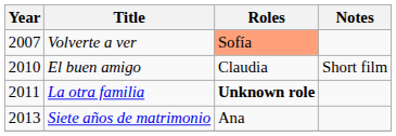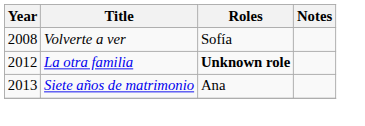 <table class="wikitable sortable">
 <tr>
 <th>Year</th>
 <th>Title</th>
 <th>Roles</th>
 <th>Notes</th>
 </tr>
 <tr>
-<td>2007</td>
+<td>2008</td>
 <td><em>Volverte a ver</em></td>
-<td style="background: lightsalmon;">Sofía</td>
+<td>Sofía</td>
 <td></td>
 </tr>
 <tr>
-<td>2010</td>
-<td><em>El buen amigo</em></td>
-<td>Claudia</td>
-<td>Short film</td>
-</tr>
-<tr>
-<td>2011</td>
+<td>2012</td>
 <td><em><a href='#'>La otra familia</a></em></td>
 <td><strong>Unknown role</strong></td>
 <td></td>
 </tr>
 <tr>
 <td>2013</td>
 <td><em><a href='#'>Siete años de matrimonio</a></em></td>
 <td>Ana</td>
 <td></td>
 </tr>
 <tr>
 </tr>
 </table>
